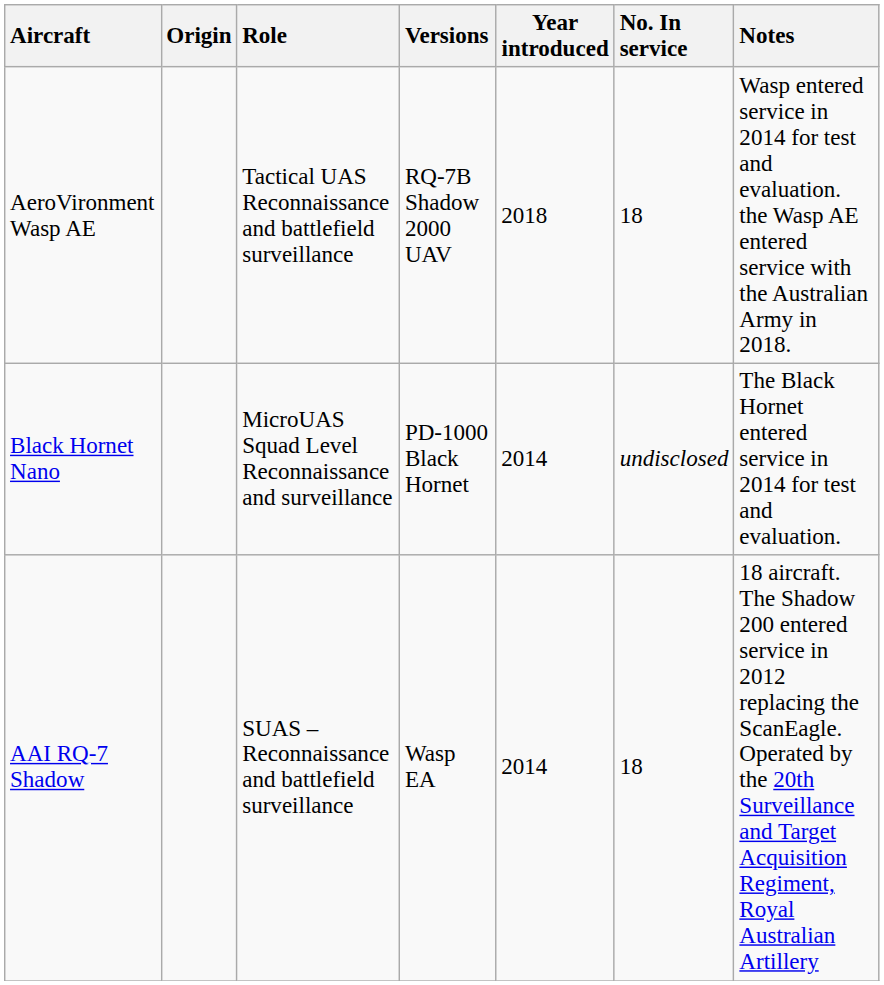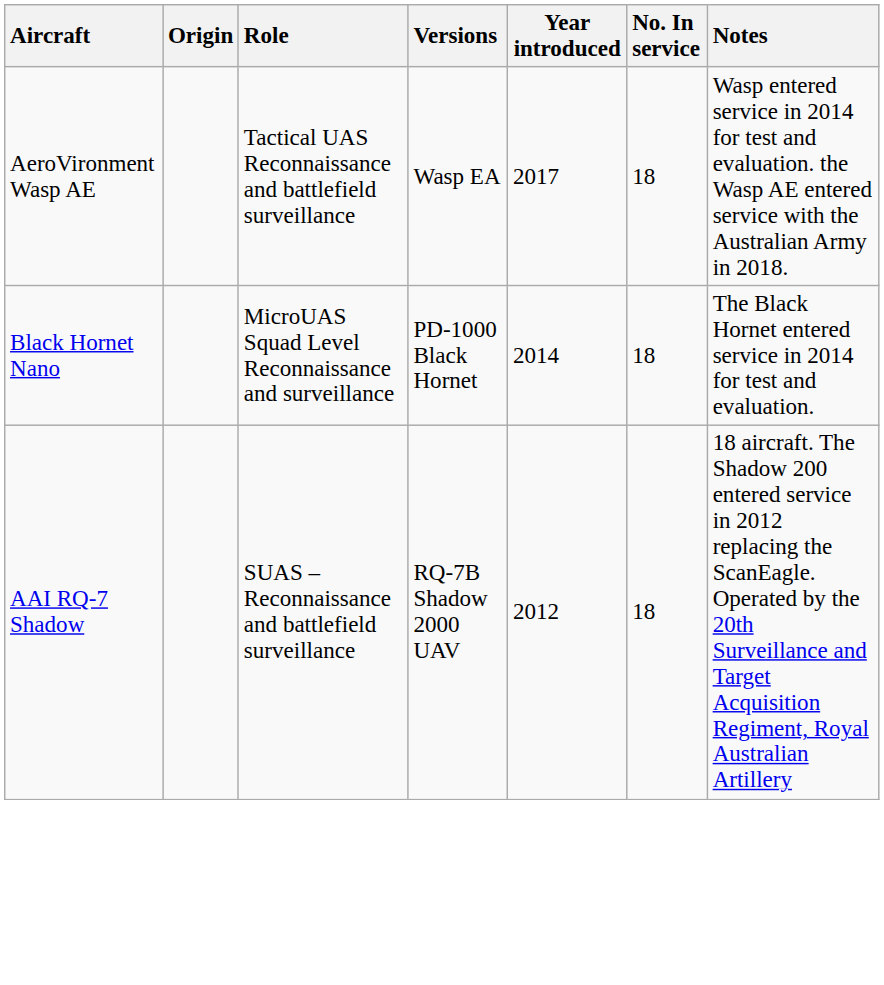 <table class="wikitable">
 <tr>
 <th style="text-align: left;">Aircraft</th>
 <th style="text-align: left;">Origin</th>
 <th style="text-align: left;">Role</th>
 <th style="text-align: left;">Versions</th>
 <th>Year introduced</th>
 <th style="text-align: left;">No. In service</th>
 <th style="text-align: left;">Notes</th>
 </tr>
 <tr>
 <td>AeroVironment Wasp AE</td>
 <td></td>
 <td>Tactical UAS Reconnaissance and battlefield surveillance</td>
-<td>RQ-7B Shadow 2000 UAV</td>
-<td>2018</td>
+<td>Wasp EA</td>
+<td>2017</td>
 <td>18</td>
 <td>Wasp entered service in 2014 for test and evaluation. the Wasp AE entered service with the Australian Army in 2018.</td>
 </tr>
 <tr>
 <td><a href='#'>Black Hornet Nano</a></td>
 <td></td>
 <td>MicroUAS Squad Level Reconnaissance and surveillance</td>
 <td>PD-1000 Black Hornet</td>
 <td>2014</td>
-<td><em>undisclosed</em></td>
+<td>18</td>
 <td>The Black Hornet entered service in 2014 for test and evaluation.</td>
 </tr>
 <tr>
 <td><a href='#'>AAI RQ-7 Shadow</a></td>
 <td></td>
 <td>SUAS – Reconnaissance and battlefield surveillance</td>
-<td>Wasp EA</td>
-<td>2014</td>
+<td>RQ-7B Shadow 2000 UAV</td>
+<td>2012</td>
 <td>18</td>
 <td>18 aircraft. The Shadow 200 entered service in 2012 replacing the ScanEagle. Operated by the <a href='#'>20th Surveillance and Target Acquisition Regiment, Royal Australian Artillery</a></td>
 </tr>
 </table>
